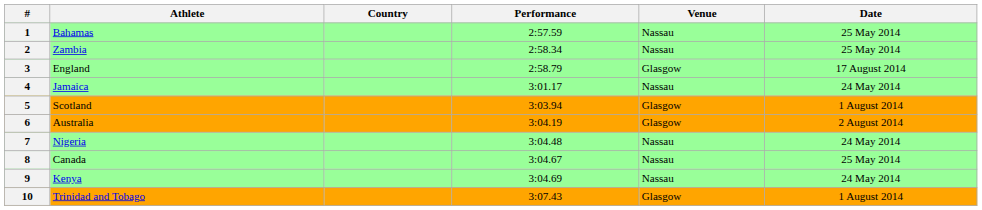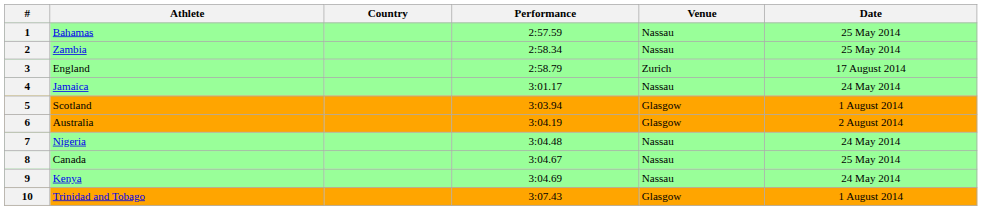 <table class="wikitable" width=100% style="font-size:90%; text-align:center;">
 <tr>
 <th>#</th>
 <th>Athlete</th>
 <th>Country</th>
 <th>Performance</th>
 <th>Venue</th>
 <th>Date</th>
 </tr>
 <tr bgcolor="99FF99">
 <th>1</th>
 <td align=left><a href='#'>Bahamas</a></td>
 <td align=left></td>
 <td>2:57.59</td>
 <td align=left> Nassau</td>
 <td>25 May 2014</td>
 </tr>
 <tr bgcolor="99FF99">
 <th>2</th>
 <td align=left><a href='#'>Zambia</a></td>
 <td align=left></td>
 <td>2:58.34</td>
 <td align=left> Nassau</td>
 <td>25 May 2014</td>
 </tr>
 <tr bgcolor="99FF99">
 <th>3</th>
 <td align=left>England</td>
 <td align=left></td>
 <td>2:58.79</td>
-<td align=left> Glasgow</td>
+<td align=left> Zurich</td>
 <td>17 August 2014</td>
 </tr>
 <tr bgcolor="99FF99">
 <th>4</th>
 <td align=left><a href='#'>Jamaica</a></td>
 <td align=left></td>
 <td>3:01.17</td>
 <td align=left> Nassau</td>
 <td>24 May 2014</td>
 </tr>
 <tr bgcolor="orange">
 <th>5</th>
 <td align=left>Scotland</td>
 <td align=left></td>
 <td>3:03.94</td>
 <td align=left> Glasgow</td>
 <td>1 August 2014</td>
 </tr>
 <tr bgcolor="orange">
 <th>6</th>
 <td align=left>Australia</td>
 <td align=left></td>
 <td>3:04.19</td>
 <td align=left> Glasgow</td>
 <td>2 August 2014</td>
 </tr>
 <tr bgcolor="99FF99">
 <th>7</th>
 <td align=left><a href='#'>Nigeria</a></td>
 <td align=left></td>
 <td>3:04.48</td>
 <td align=left> Nassau</td>
 <td>24 May 2014</td>
 </tr>
 <tr bgcolor="99FF99">
 <th>8</th>
 <td align=left>Canada</td>
 <td align=left></td>
 <td>3:04.67</td>
 <td align=left> Nassau</td>
 <td>25 May 2014</td>
 </tr>
 <tr bgcolor="99FF99">
 <th>9</th>
 <td align=left><a href='#'>Kenya</a></td>
 <td align=left></td>
 <td>3:04.69</td>
 <td align=left> Nassau</td>
 <td>24 May 2014</td>
 </tr>
 <tr bgcolor="orange">
 <th>10</th>
 <td align=left><a href='#'>Trinidad and Tobago</a></td>
 <td align=left></td>
 <td>3:07.43</td>
 <td align=left> Glasgow</td>
 <td>1 August 2014</td>
 </tr>
 </table>
